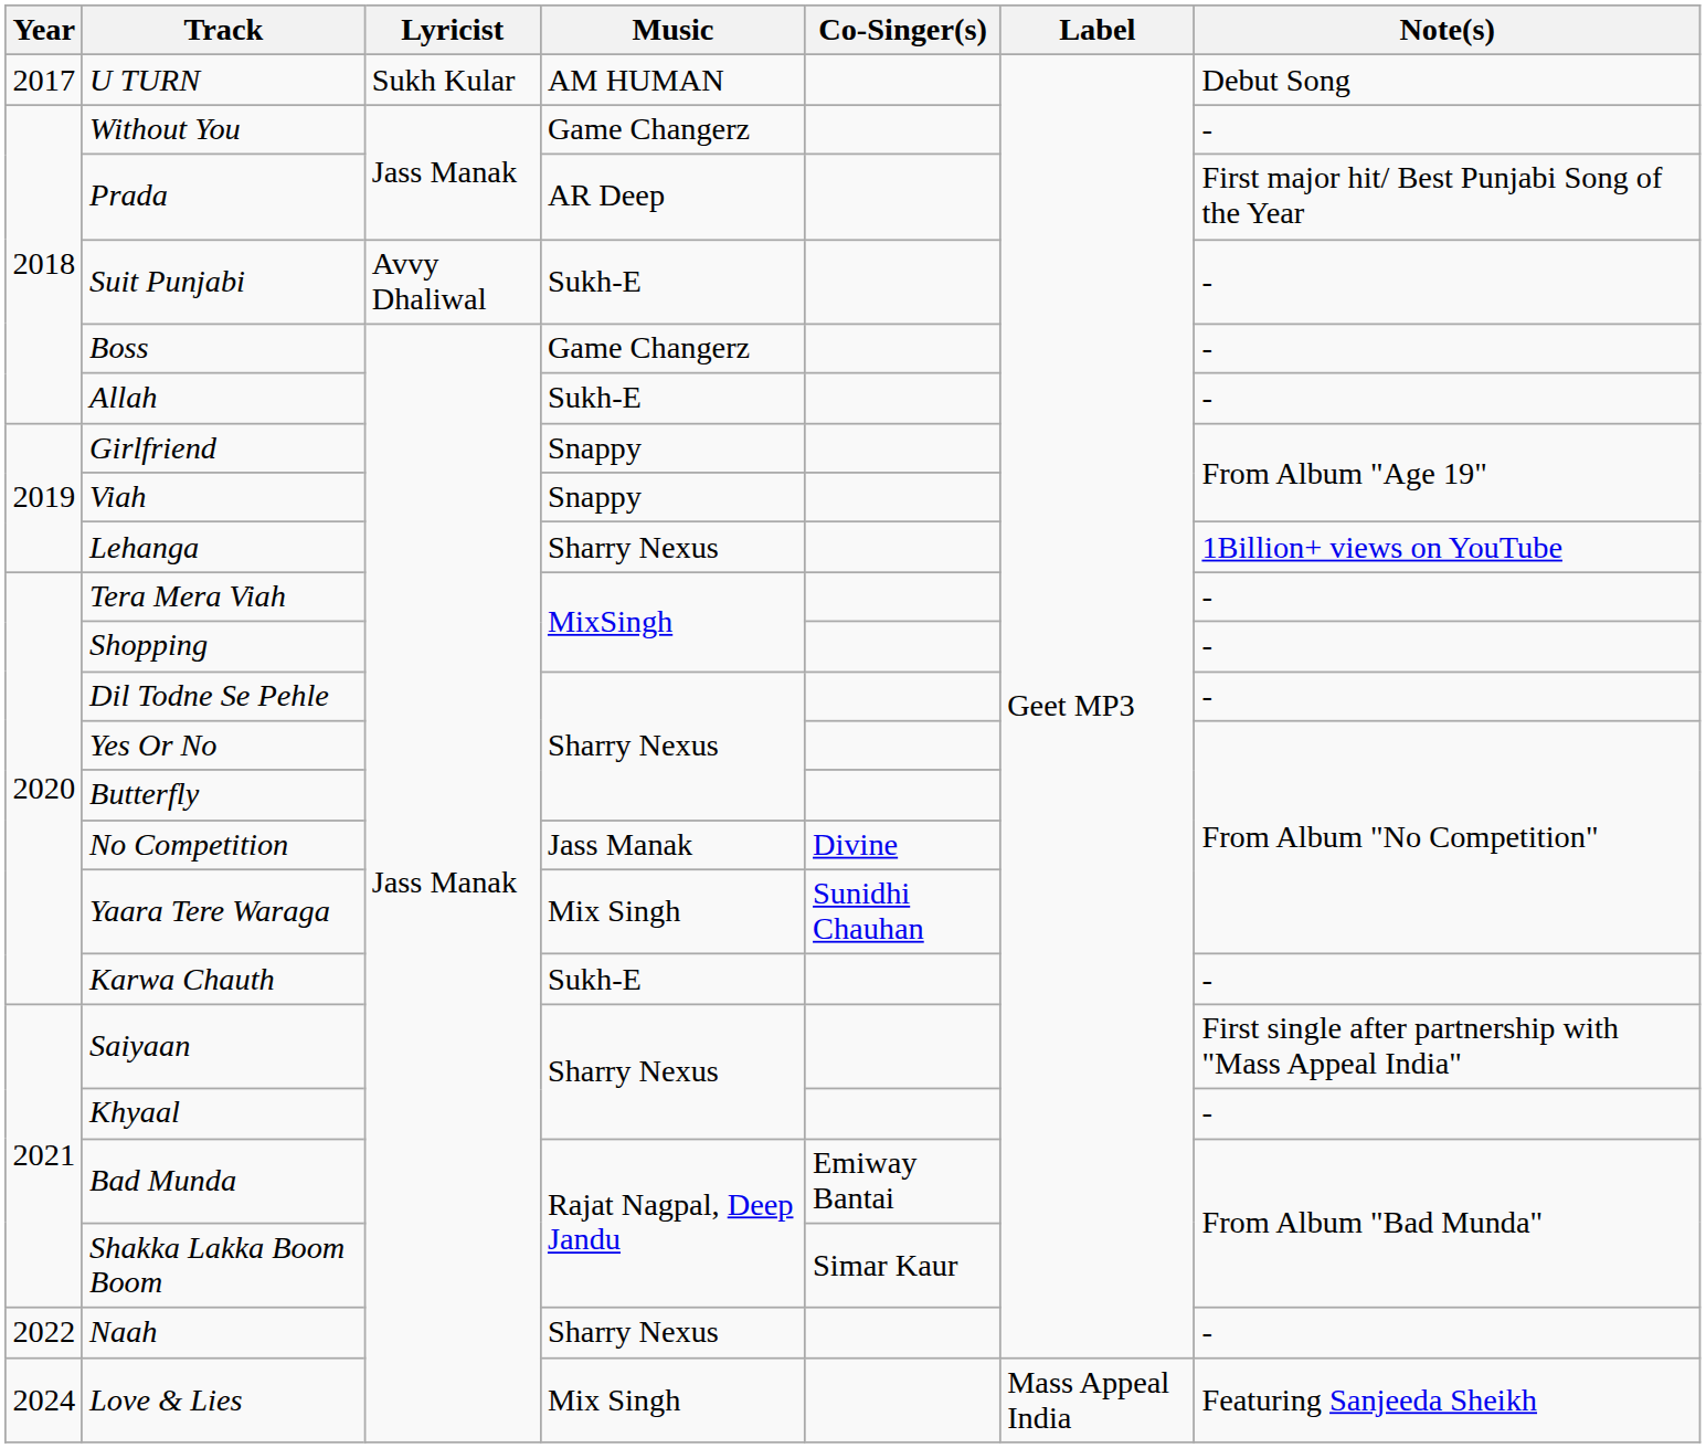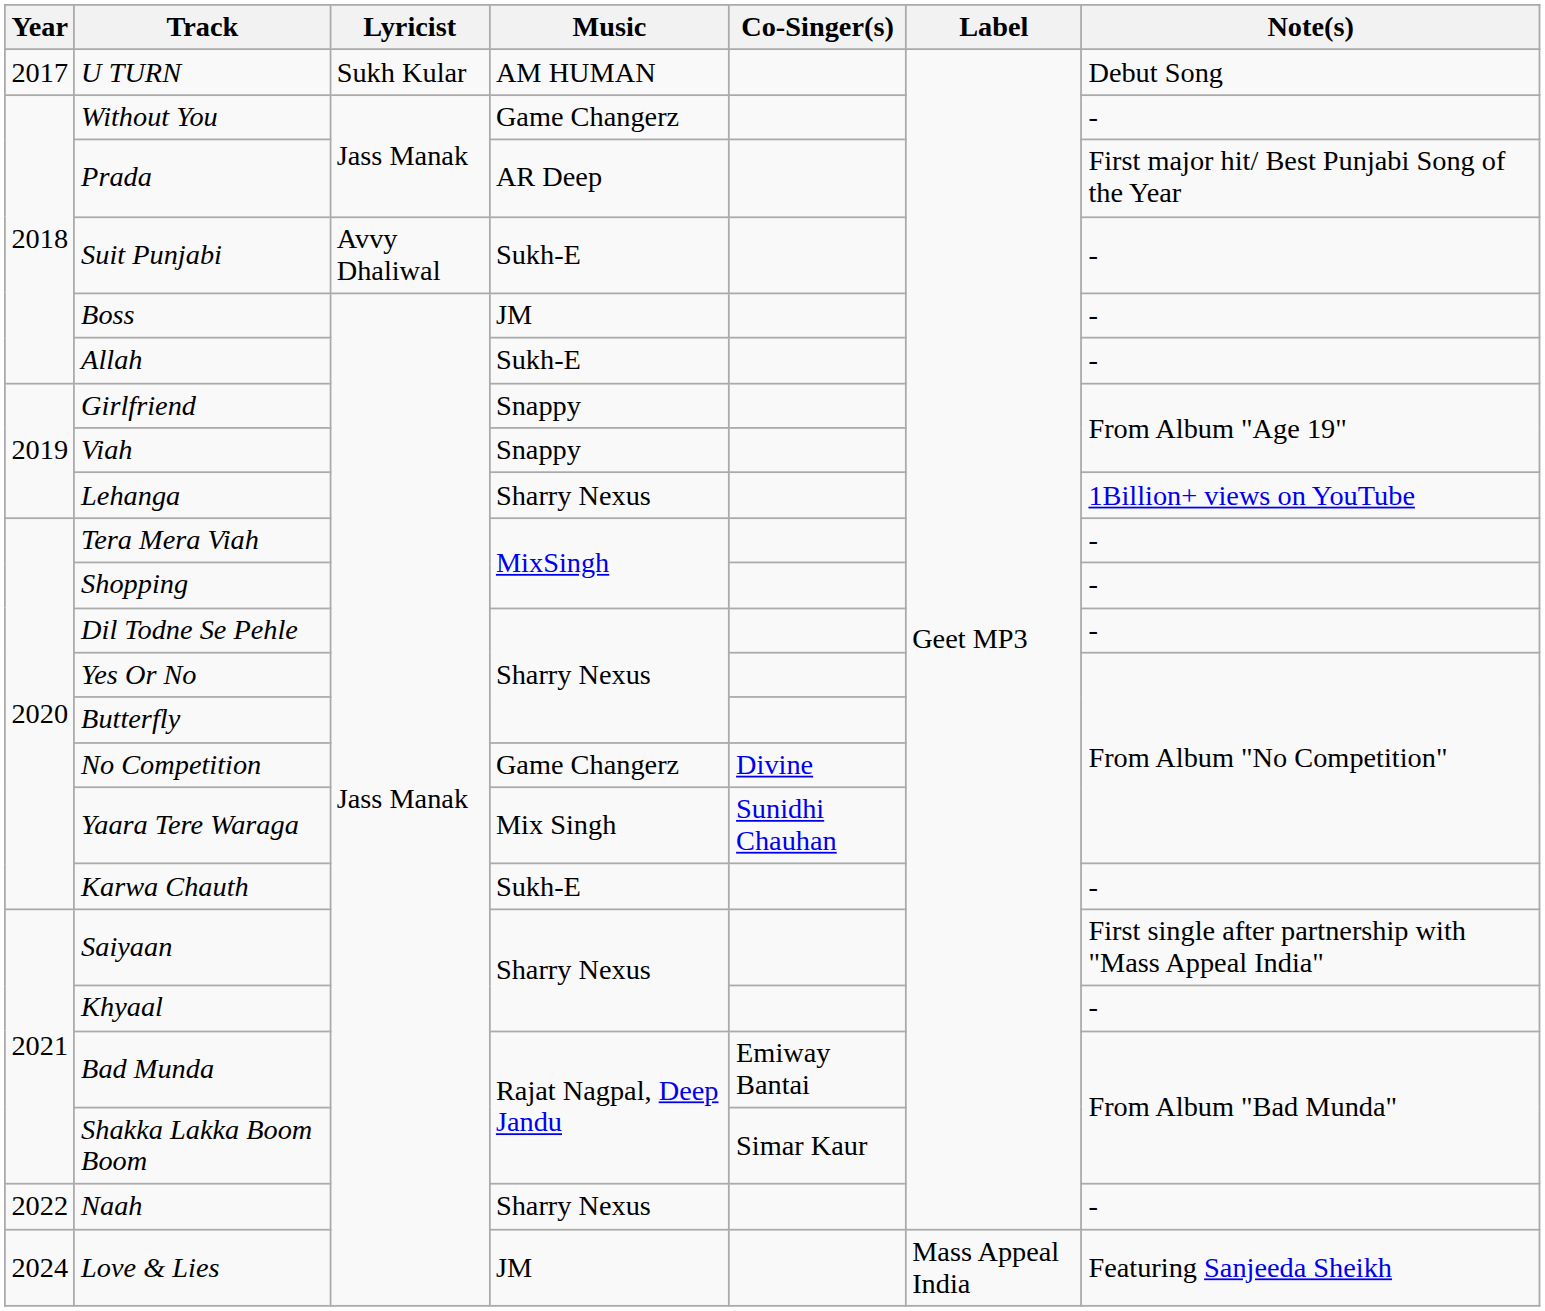 <table class="wikitable">
 <tr>
 <th>Year</th>
 <th>Track</th>
 <th>Lyricist</th>
 <th>Music</th>
 <th>Co-Singer(s)</th>
 <th>Label</th>
 <th>Note(s)</th>
 </tr>
 <tr>
 <td>2017</td>
 <td><em>U TURN</em></td>
 <td>Sukh Kular</td>
 <td>AM HUMAN</td>
 <td></td>
 <td rowspan="22">Geet MP3</td>
 <td>Debut Song</td>
 </tr>
 <tr>
 <td rowspan="5">2018</td>
 <td><em>Without You</em></td>
 <td rowspan="2">Jass Manak</td>
 <td>Game Changerz</td>
 <td></td>
 <td>-</td>
 </tr>
 <tr>
 <td><em>Prada</em></td>
 <td>AR Deep</td>
 <td></td>
 <td>First major hit/ Best Punjabi Song of the Year</td>
 </tr>
 <tr>
 <td><em>Suit Punjabi</em></td>
 <td>Avvy Dhaliwal</td>
 <td>Sukh-E</td>
 <td></td>
 <td>-</td>
 </tr>
 <tr>
 <td><em>Boss</em></td>
 <td rowspan="19">Jass Manak</td>
-<td>Game Changerz</td>
+<td>JM</td>
 <td></td>
 <td>-</td>
 </tr>
 <tr>
 <td><em>Allah</em></td>
 <td>Sukh-E</td>
 <td></td>
 <td>-</td>
 </tr>
 <tr>
 <td rowspan="3">2019</td>
 <td><em>Girlfriend</em></td>
 <td>Snappy</td>
 <td></td>
 <td rowspan="2">From Album "Age 19"</td>
 </tr>
 <tr>
 <td><em>Viah</em></td>
 <td>Snappy</td>
 <td></td>
 </tr>
 <tr>
 <td><em>Lehanga</em></td>
 <td>Sharry Nexus</td>
 <td></td>
 <td><a href='#'>1Billion+ views on YouTube</a></td>
 </tr>
 <tr>
 <td rowspan="8">2020</td>
 <td><em>Tera Mera Viah</em></td>
 <td rowspan="2"><a href='#'>MixSingh</a></td>
 <td></td>
 <td>-</td>
 </tr>
 <tr>
 <td><em>Shopping</em></td>
 <td></td>
 <td>-</td>
 </tr>
 <tr>
 <td><em>Dil Todne Se Pehle</em></td>
 <td rowspan="3">Sharry Nexus</td>
 <td></td>
 <td>-</td>
 </tr>
 <tr>
 <td><em>Yes Or No</em></td>
 <td></td>
 <td rowspan="4">From Album "No Competition"</td>
 </tr>
 <tr>
 <td><em>Butterfly</em></td>
 <td></td>
 </tr>
 <tr>
 <td><em>No Competition</em></td>
-<td>Jass Manak</td>
+<td>Game Changerz</td>
 <td><a href='#'>Divine</a></td>
 </tr>
 <tr>
 <td><em>Yaara Tere Waraga</em></td>
 <td>Mix Singh</td>
 <td><a href='#'>Sunidhi Chauhan</a></td>
 </tr>
 <tr>
 <td><em>Karwa Chauth</em></td>
 <td>Sukh-E</td>
 <td></td>
 <td>-</td>
 </tr>
 <tr>
 <td rowspan="4">2021</td>
 <td><em>Saiyaan</em></td>
 <td rowspan="2">Sharry Nexus</td>
 <td></td>
 <td>First single after partnership with "Mass Appeal India"</td>
 </tr>
 <tr>
 <td><em>Khyaal</em></td>
 <td></td>
 <td>-</td>
 </tr>
 <tr>
 <td><em>Bad Munda</em></td>
 <td rowspan="2">Rajat Nagpal, <a href='#'>Deep Jandu</a></td>
 <td>Emiway Bantai</td>
 <td rowspan="2">From Album "Bad Munda"</td>
 </tr>
 <tr>
 <td><em>Shakka Lakka Boom Boom</em></td>
 <td>Simar Kaur</td>
 </tr>
 <tr>
 <td>2022</td>
 <td><em>Naah</em></td>
 <td>Sharry Nexus</td>
 <td></td>
 <td>-</td>
 </tr>
 <tr>
 <td>2024</td>
 <td><em>Love & Lies</em></td>
-<td>Mix Singh</td>
+<td>JM</td>
 <td></td>
 <td>Mass Appeal India</td>
 <td>Featuring <a href='#'>Sanjeeda Sheikh</a></td>
 </tr>
 </table>
